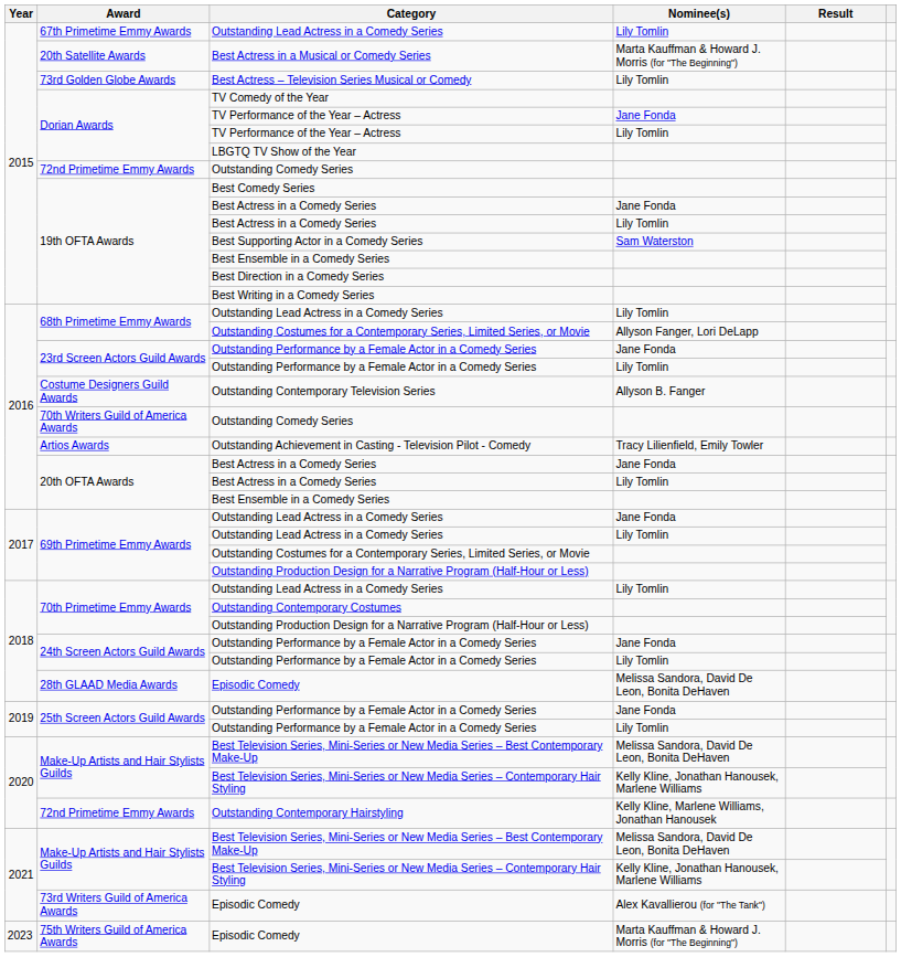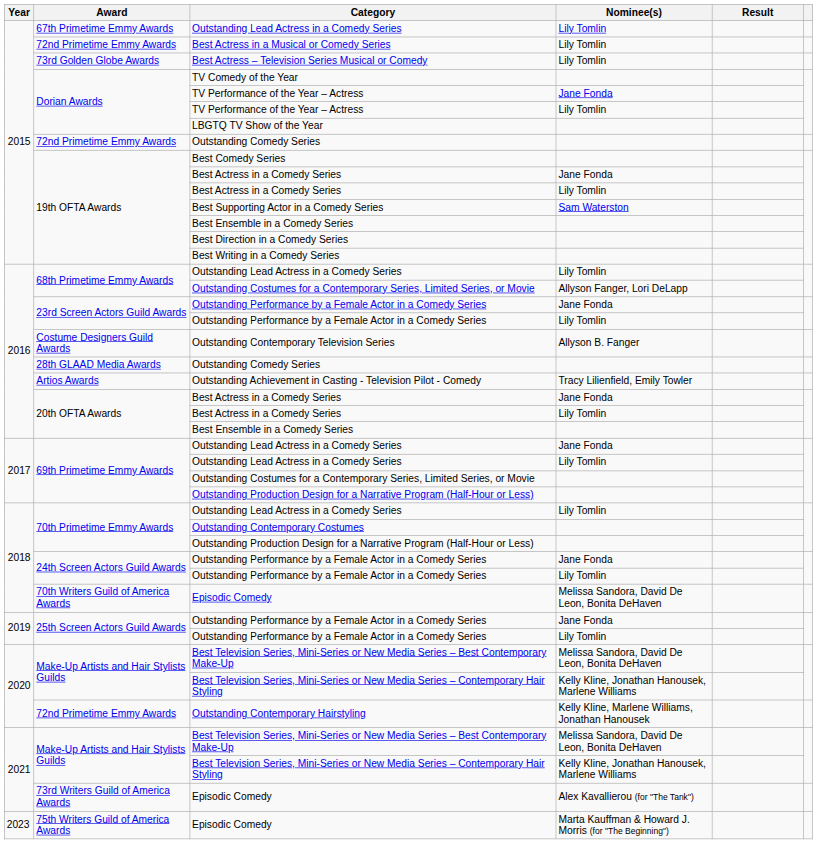 <table class="wikitable plainrowheaders" style="font-size: 100%" width=100%>
 <tr>
 <th scope="col" style="width:2%;">Year</th>
 <th scope="col" style="width:17%;">Award</th>
 <th scope="col" style="width:40%;">Category</th>
 <th scope="col" style="width:17%;">Nominee(s)</th>
 <th scope="col" style="width:10%;">Result</th>
 <th scope="col" class="unsortable" style="width:1%;"></th>
 </tr>
 <tr>
 <td rowspan="15" style="text-align: center;">2015</td>
 <td><a href='#'>67th Primetime Emmy Awards</a></td>
 <td><a href='#'>Outstanding Lead Actress in a Comedy Series</a></td>
 <td><a href='#'>Lily Tomlin</a></td>
 <td></td>
 <td style="text-align: center;"></td>
 </tr>
 <tr>
-<td><a href='#'>20th Satellite Awards</a></td>
+<td><a href='#'>72nd Primetime Emmy Awards</a></td>
 <td><a href='#'>Best Actress in a Musical or Comedy Series</a></td>
-<td>Marta Kauffman & Howard J. Morris <small>(for "The Beginning")</small></td>
+<td>Lily Tomlin</td>
 <td></td>
 <td style="text-align: center;"></td>
 </tr>
 <tr>
 <td><a href='#'>73rd Golden Globe Awards</a></td>
 <td><a href='#'>Best Actress – Television Series Musical or Comedy</a></td>
 <td>Lily Tomlin</td>
 <td></td>
 <td style="text-align: center;"></td>
 </tr>
 <tr>
 <td rowspan="4"><a href='#'>Dorian Awards</a></td>
 <td>TV Comedy of the Year</td>
 <td></td>
 <td></td>
 <td align="center" rowspan="4"></td>
 </tr>
 <tr>
 <td>TV Performance of the Year – Actress</td>
 <td><a href='#'>Jane Fonda</a></td>
 <td></td>
 </tr>
 <tr>
 <td>TV Performance of the Year – Actress</td>
 <td>Lily Tomlin</td>
 <td></td>
 </tr>
 <tr>
 <td>LBGTQ TV Show of the Year</td>
 <td></td>
 <td></td>
 </tr>
 <tr>
 <td><a href='#'>72nd Primetime Emmy Awards</a></td>
 <td>Outstanding Comedy Series</td>
 <td></td>
 <td></td>
 <td style="text-align: center;"></td>
 </tr>
 <tr>
 <td rowspan="7">19th OFTA Awards</td>
 <td>Best Comedy Series</td>
 <td></td>
 <td></td>
 <td rowspan="7" style="text-align: center;"></td>
 </tr>
 <tr>
 <td>Best Actress in a Comedy Series</td>
 <td>Jane Fonda</td>
 <td></td>
 </tr>
 <tr>
 <td>Best Actress in a Comedy Series</td>
 <td>Lily Tomlin</td>
 <td></td>
 </tr>
 <tr>
 <td>Best Supporting Actor in a Comedy Series</td>
 <td><a href='#'>Sam Waterston</a></td>
 <td></td>
 </tr>
 <tr>
 <td>Best Ensemble in a Comedy Series</td>
 <td></td>
 <td></td>
 </tr>
 <tr>
 <td>Best Direction in a Comedy Series</td>
 <td></td>
 <td></td>
 </tr>
 <tr>
 <td>Best Writing in a Comedy Series</td>
 <td></td>
 <td></td>
 </tr>
 <tr>
 <td rowspan="10" style="text-align: center;">2016</td>
 <td rowspan="2"><a href='#'>68th Primetime Emmy Awards</a></td>
 <td>Outstanding Lead Actress in a Comedy Series</td>
 <td>Lily Tomlin</td>
 <td></td>
 <td rowspan="2" style="text-align: center;"><br></td>
 </tr>
 <tr>
 <td><a href='#'>Outstanding Costumes for a Contemporary Series, Limited Series, or Movie</a></td>
 <td>Allyson Fanger, Lori DeLapp</td>
 <td></td>
 </tr>
 <tr>
 <td rowspan="2"><a href='#'>23rd Screen Actors Guild Awards</a></td>
 <td><a href='#'>Outstanding Performance by a Female Actor in a Comedy Series</a></td>
 <td>Jane Fonda</td>
 <td></td>
 <td rowspan=2 style="text-align: center;"></td>
 </tr>
 <tr>
 <td>Outstanding Performance by a Female Actor in a Comedy Series</td>
 <td>Lily Tomlin</td>
 <td></td>
 </tr>
 <tr>
 <td><a href='#'>Costume Designers Guild Awards</a></td>
 <td>Outstanding Contemporary Television Series</td>
 <td>Allyson B. Fanger</td>
 <td></td>
 <td style="text-align: center;"></td>
 </tr>
 <tr>
-<td><a href='#'>70th Writers Guild of America Awards</a></td>
+<td><a href='#'>28th GLAAD Media Awards</a></td>
 <td>Outstanding Comedy Series</td>
 <td></td>
 <td></td>
 <td style="text-align: center;"></td>
 </tr>
 <tr>
 <td><a href='#'>Artios Awards</a></td>
 <td>Outstanding Achievement in Casting - Television Pilot - Comedy</td>
 <td>Tracy Lilienfield, Emily Towler</td>
 <td></td>
 <td style="text-align: center;"></td>
 </tr>
 <tr>
 <td rowspan="3">20th OFTA Awards</td>
 <td>Best Actress in a Comedy Series</td>
 <td>Jane Fonda</td>
 <td></td>
 <td rowspan="3" style="text-align: center;"></td>
 </tr>
 <tr>
 <td>Best Actress in a Comedy Series</td>
 <td>Lily Tomlin</td>
 <td></td>
 </tr>
 <tr>
 <td>Best Ensemble in a Comedy Series</td>
 <td></td>
 <td></td>
 </tr>
 <tr>
 <td rowspan="4" style="text-align: center;">2017</td>
 <td rowspan="4"><a href='#'>69th Primetime Emmy Awards</a></td>
 <td>Outstanding Lead Actress in a Comedy Series</td>
 <td>Jane Fonda</td>
 <td></td>
 <td rowspan="4" style="text-align: center;"></td>
 </tr>
 <tr>
 <td>Outstanding Lead Actress in a Comedy Series</td>
 <td>Lily Tomlin</td>
 <td></td>
 </tr>
 <tr>
 <td>Outstanding Costumes for a Contemporary Series, Limited Series, or Movie</td>
 <td></td>
 <td></td>
 </tr>
 <tr>
 <td><a href='#'>Outstanding Production Design for a Narrative Program (Half-Hour or Less)</a></td>
 <td></td>
 <td></td>
 </tr>
 <tr>
 <td rowspan="6" style="text-align: center;">2018</td>
 <td rowspan="3"><a href='#'>70th Primetime Emmy Awards</a></td>
 <td>Outstanding Lead Actress in a Comedy Series</td>
 <td>Lily Tomlin</td>
 <td></td>
 <td rowspan="3" style="text-align: center;"></td>
 </tr>
 <tr>
 <td><a href='#'>Outstanding Contemporary Costumes</a></td>
 <td></td>
 <td></td>
 </tr>
 <tr>
 <td>Outstanding Production Design for a Narrative Program (Half-Hour or Less)</td>
 <td></td>
 <td></td>
 </tr>
 <tr>
 <td rowspan="2"><a href='#'>24th Screen Actors Guild Awards</a></td>
 <td>Outstanding Performance by a Female Actor in a Comedy Series</td>
 <td>Jane Fonda</td>
 <td></td>
 <td rowspan=2 style="text-align: center;"></td>
 </tr>
 <tr>
 <td>Outstanding Performance by a Female Actor in a Comedy Series</td>
 <td>Lily Tomlin</td>
 <td></td>
 </tr>
 <tr>
-<td><a href='#'>28th GLAAD Media Awards</a></td>
+<td><a href='#'>70th Writers Guild of America Awards</a></td>
 <td><a href='#'>Episodic Comedy</a></td>
 <td>Melissa Sandora, David De Leon, Bonita DeHaven</td>
 <td></td>
 <td align="center"></td>
 </tr>
 <tr>
 <td rowspan="2" style="text-align: center;">2019</td>
 <td rowspan="2"><a href='#'>25th Screen Actors Guild Awards</a></td>
 <td>Outstanding Performance by a Female Actor in a Comedy Series</td>
 <td>Jane Fonda</td>
 <td></td>
 <td rowspan=2 style="text-align: center;"></td>
 </tr>
 <tr>
 <td>Outstanding Performance by a Female Actor in a Comedy Series</td>
 <td>Lily Tomlin</td>
 <td></td>
 </tr>
 <tr>
 <td rowspan="3" style="text-align: center;">2020</td>
 <td rowspan="2"><a href='#'>Make-Up Artists and Hair Stylists Guilds</a></td>
 <td><a href='#'>Best Television Series, Mini-Series or New Media Series – Best Contemporary Make-Up</a></td>
 <td>Melissa Sandora, David De Leon, Bonita DeHaven</td>
 <td></td>
 <td align="center" rowspan="2"></td>
 </tr>
 <tr>
 <td><a href='#'>Best Television Series, Mini-Series or New Media Series – Contemporary Hair Styling</a></td>
 <td>Kelly Kline, Jonathan Hanousek, Marlene Williams</td>
 <td></td>
 </tr>
 <tr>
 <td><a href='#'>72nd Primetime Emmy Awards</a></td>
 <td><a href='#'>Outstanding Contemporary Hairstyling</a></td>
 <td>Kelly Kline, Marlene Williams, Jonathan Hanousek</td>
 <td></td>
 <td align="center"></td>
 </tr>
 <tr>
 <td rowspan="3" style="text-align: center;">2021</td>
 <td rowspan="2"><a href='#'>Make-Up Artists and Hair Stylists Guilds</a></td>
 <td><a href='#'>Best Television Series, Mini-Series or New Media Series – Best Contemporary Make-Up</a></td>
 <td>Melissa Sandora, David De Leon, Bonita DeHaven</td>
 <td></td>
 <td align="center" rowspan="2"></td>
 </tr>
 <tr>
 <td><a href='#'>Best Television Series, Mini-Series or New Media Series – Contemporary Hair Styling</a></td>
 <td>Kelly Kline, Jonathan Hanousek, Marlene Williams</td>
 <td></td>
 </tr>
 <tr>
 <td><a href='#'>73rd Writers Guild of America Awards</a></td>
 <td>Episodic Comedy</td>
 <td>Alex Kavallierou <small>(for "The Tank")</small></td>
 <td></td>
 <td align="center"></td>
 </tr>
 <tr>
 <td>2023</td>
 <td><a href='#'>75th Writers Guild of America Awards</a></td>
 <td>Episodic Comedy</td>
 <td>Marta Kauffman & Howard J. Morris <small>(for "The Beginning")</small></td>
 <td></td>
 <td align="center"></td>
 </tr>
 </table>
